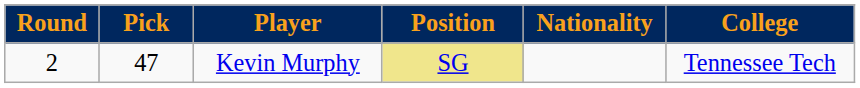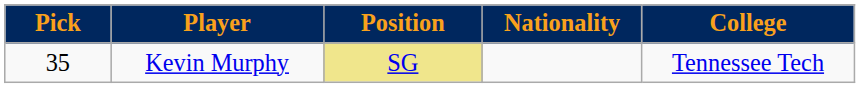 <table class="wikitable sortable sortable">
 <tr>
-<th style="background:#00275E; color:#F9A11C" width="10%">Round</th>
 <th style="background:#00275E; color:#F9A11C" width="10%">Pick</th>
 <th style="background:#00275E; color:#F9A11C" width="20%">Player</th>
 <th style="background:#00275E; color:#F9A11C" width="15%">Position</th>
 <th style="background:#00275E; color:#F9A11C" width="15%">Nationality</th>
 <th style="background:#00275E; color:#F9A11C" width="20%">College</th>
 </tr>
 <tr style="text-align: center">
-<td>2</td>
-<td>47</td>
+<td>35</td>
 <td><a href='#'>Kevin Murphy</a></td>
 <td style="background: khaki;"><a href='#'>SG</a></td>
 <td></td>
 <td><a href='#'>Tennessee Tech</a></td>
 </tr>
 </table>
